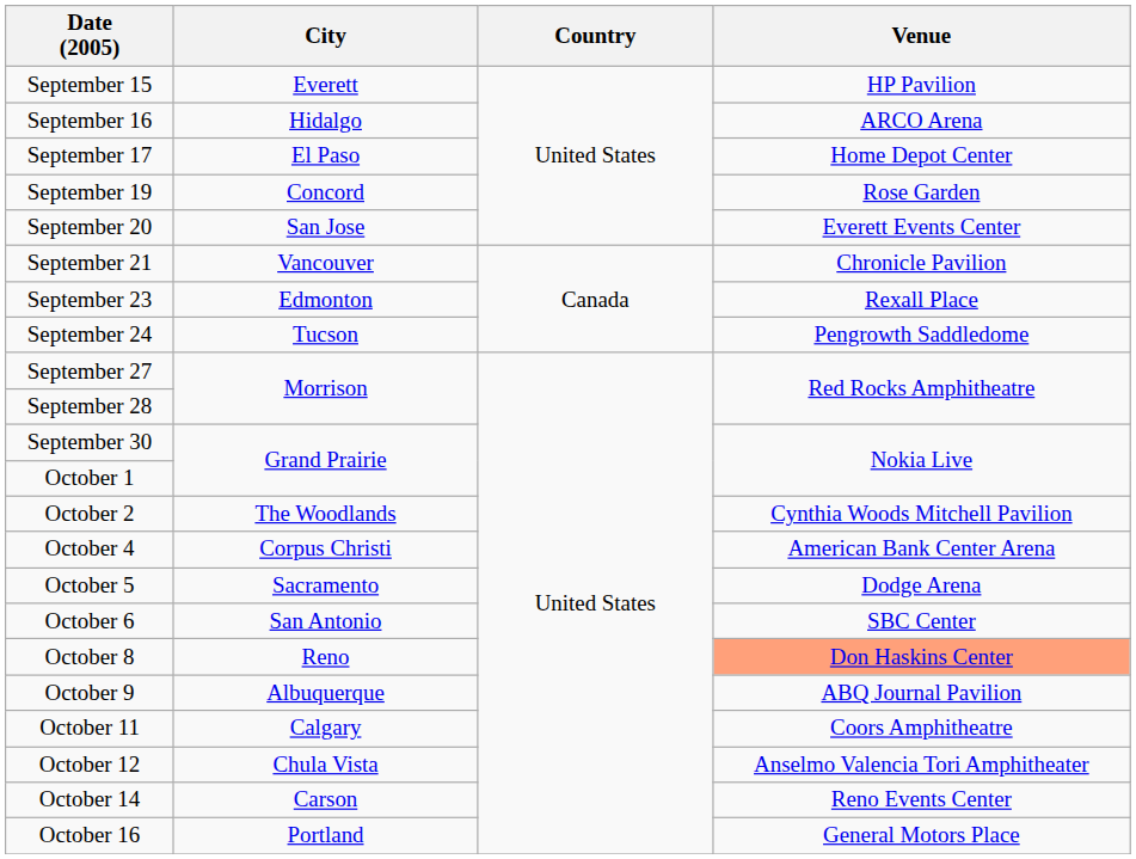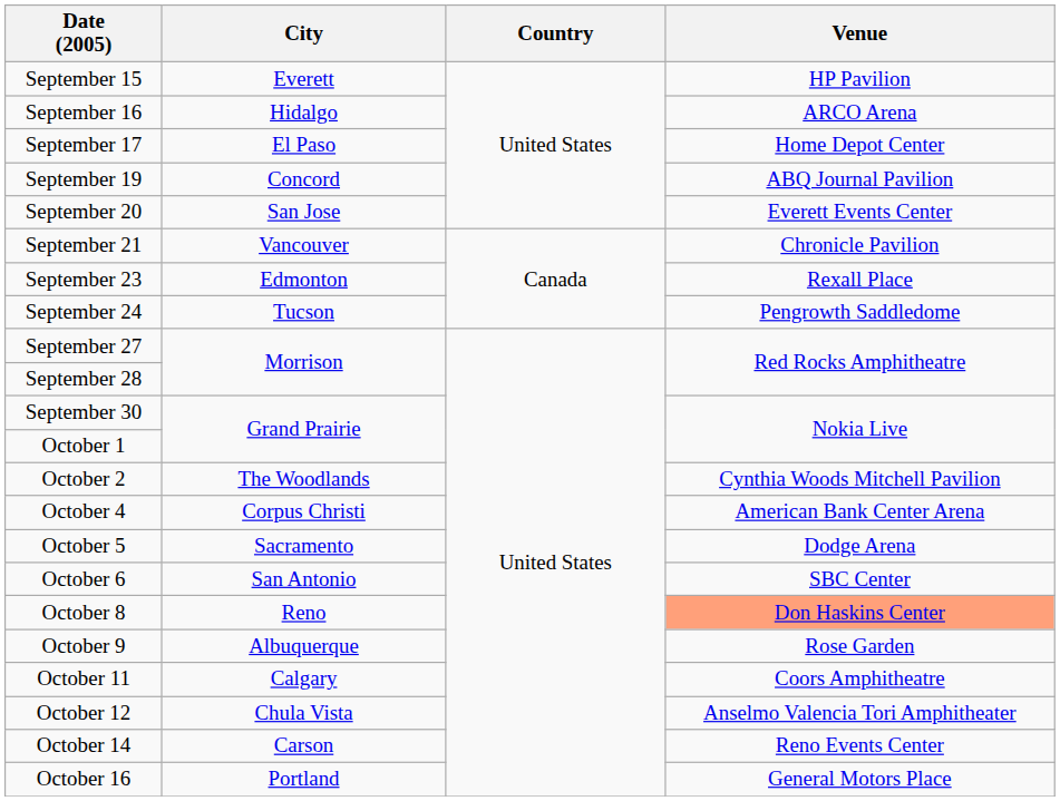 <table class="wikitable sortable plainrowheaders" style="text-align:center;">
 <tr>
 <th scope="col" style="width:7em;">Date<br>(2005)</th>
 <th scope="col" style="width:13em;">City</th>
 <th scope="col" style="width:10em;">Country</th>
 <th scope="col" style="width:18em;">Venue</th>
 </tr>
 <tr>
 <td>September 15</td>
 <td><a href='#'>Everett</a></td>
 <td rowspan="5">United States</td>
 <td><a href='#'>HP Pavilion</a></td>
 </tr>
 <tr>
 <td>September 16</td>
 <td><a href='#'>Hidalgo</a></td>
 <td><a href='#'>ARCO Arena</a></td>
 </tr>
 <tr>
 <td>September 17</td>
 <td><a href='#'>El Paso</a></td>
 <td><a href='#'>Home Depot Center</a></td>
 </tr>
 <tr>
 <td>September 19</td>
 <td><a href='#'>Concord</a></td>
-<td><a href='#'>Rose Garden</a></td>
+<td><a href='#'>ABQ Journal Pavilion</a></td>
 </tr>
 <tr>
 <td>September 20</td>
 <td><a href='#'>San Jose</a></td>
 <td><a href='#'>Everett Events Center</a></td>
 </tr>
 <tr>
 <td>September 21</td>
 <td><a href='#'>Vancouver</a></td>
 <td rowspan="3">Canada</td>
 <td><a href='#'>Chronicle Pavilion</a></td>
 </tr>
 <tr>
 <td>September 23</td>
 <td><a href='#'>Edmonton</a></td>
 <td><a href='#'>Rexall Place</a></td>
 </tr>
 <tr>
 <td>September 24</td>
 <td><a href='#'>Tucson</a></td>
 <td><a href='#'>Pengrowth Saddledome</a></td>
 </tr>
 <tr>
 <td>September 27</td>
 <td rowspan="2"><a href='#'>Morrison</a></td>
 <td rowspan="14">United States</td>
 <td rowspan="2"><a href='#'>Red Rocks Amphitheatre</a></td>
 </tr>
 <tr>
 <td>September 28</td>
 </tr>
 <tr>
 <td>September 30</td>
 <td rowspan="2"><a href='#'>Grand Prairie</a></td>
 <td rowspan="2"><a href='#'>Nokia Live</a></td>
 </tr>
 <tr>
 <td>October 1</td>
 </tr>
 <tr>
 <td>October 2</td>
 <td><a href='#'>The Woodlands</a></td>
 <td><a href='#'>Cynthia Woods Mitchell Pavilion</a></td>
 </tr>
 <tr>
 <td>October 4</td>
 <td><a href='#'>Corpus Christi</a></td>
 <td><a href='#'>American Bank Center Arena</a></td>
 </tr>
 <tr>
 <td>October 5</td>
 <td><a href='#'>Sacramento</a></td>
 <td><a href='#'>Dodge Arena</a></td>
 </tr>
 <tr>
 <td>October 6</td>
 <td><a href='#'>San Antonio</a></td>
 <td><a href='#'>SBC Center</a></td>
 </tr>
 <tr>
 <td>October 8</td>
 <td><a href='#'>Reno</a></td>
 <td style="background: lightsalmon;"><a href='#'>Don Haskins Center</a></td>
 </tr>
 <tr>
 <td>October 9</td>
 <td><a href='#'>Albuquerque</a></td>
-<td><a href='#'>ABQ Journal Pavilion</a></td>
+<td><a href='#'>Rose Garden</a></td>
 </tr>
 <tr>
 <td>October 11</td>
 <td><a href='#'>Calgary</a></td>
 <td><a href='#'>Coors Amphitheatre</a></td>
 </tr>
 <tr>
 <td>October 12</td>
 <td><a href='#'>Chula Vista</a></td>
 <td><a href='#'>Anselmo Valencia Tori Amphitheater</a></td>
 </tr>
 <tr>
 <td>October 14</td>
 <td><a href='#'>Carson</a></td>
 <td><a href='#'>Reno Events Center</a></td>
 </tr>
 <tr>
 <td>October 16</td>
 <td><a href='#'>Portland</a></td>
 <td><a href='#'>General Motors Place</a></td>
 </tr>
 </table>
